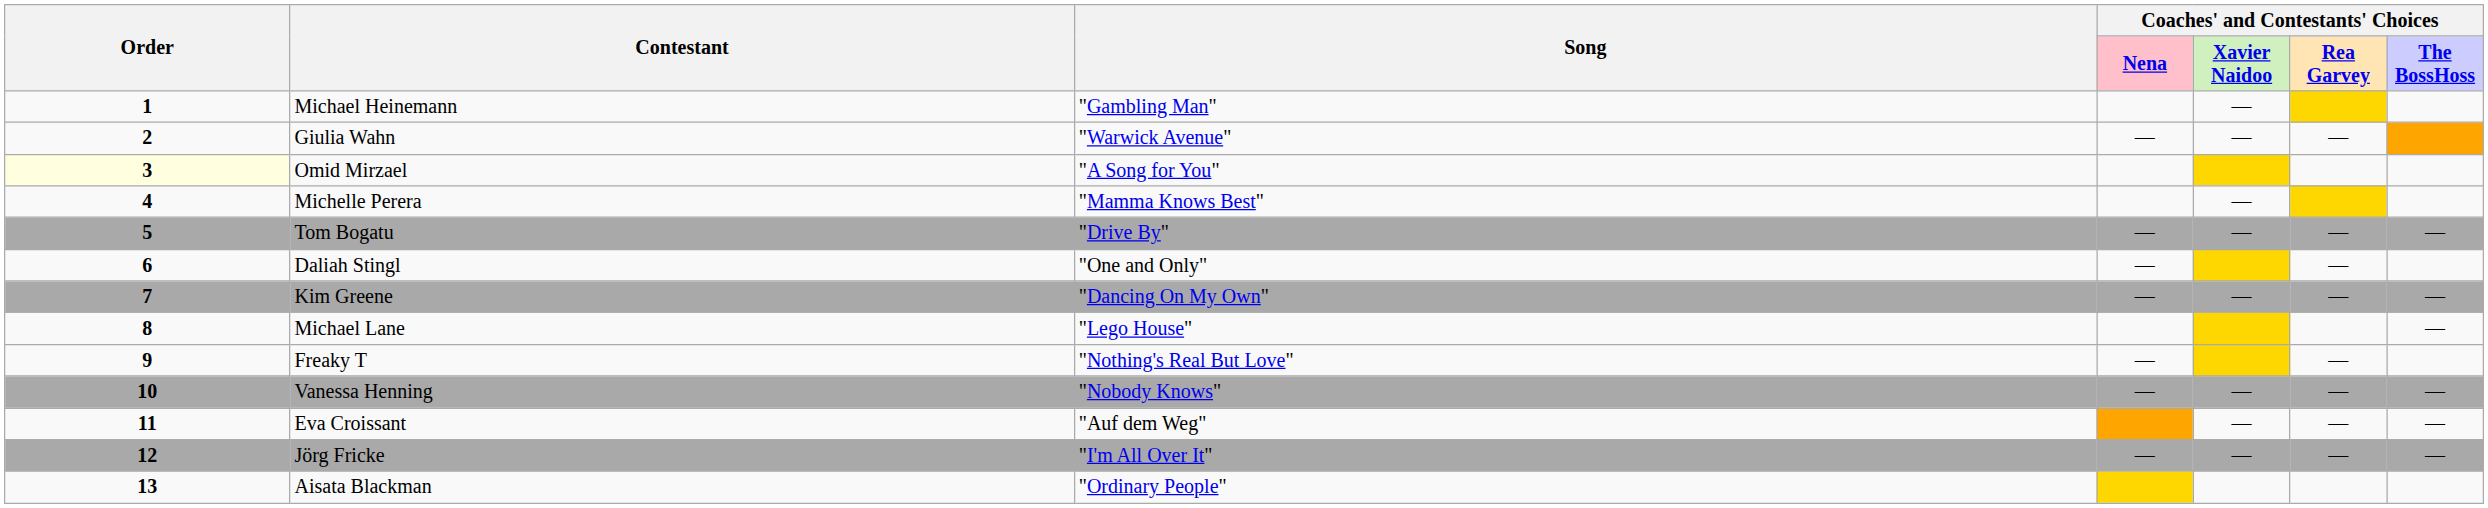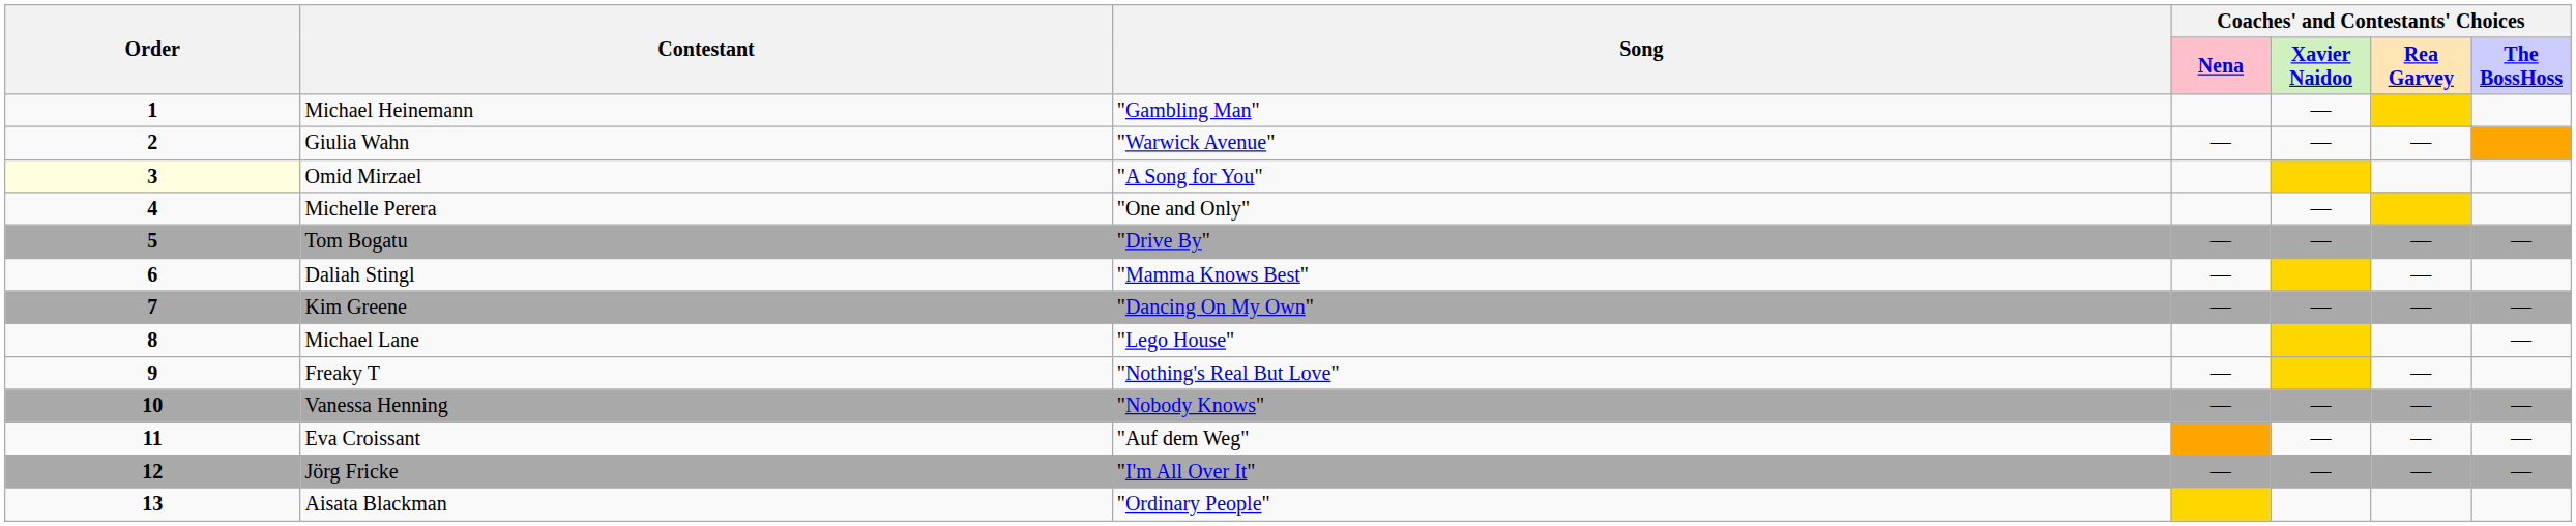 <table class="wikitable" style="width:100%;">
 <tr>
 <th rowspan=2>Order</th>
 <th rowspan=2>Contestant</th>
 <th rowspan=2>Song</th>
 <th colspan=4>Coaches' and Contestants' Choices</th>
 </tr>
 <tr>
 <th style="background-color:pink" width="70"><a href='#'>Nena</a></th>
 <th style="background-color:#d0f0c0" width="70"><a href='#'>Xavier Naidoo</a></th>
 <th style="background-color:#ffe5b4" width="70"><a href='#'>Rea Garvey</a></th>
 <th style="background-color:#ccf" width="70"><a href='#'>The BossHoss</a><br></th>
 </tr>
 <tr>
 <td align="center"><strong>1</strong></td>
 <td>Michael Heinemann</td>
 <td>"<a href='#'>Gambling Man</a>"</td>
 <td style=";text-align:center;"></td>
 <td align="center">—</td>
 <td style="background:gold;text-align:center;"></td>
 <td style=";text-align:center;"></td>
 </tr>
 <tr>
 <td align="center"><strong>2</strong></td>
 <td>Giulia Wahn</td>
 <td>"<a href='#'>Warwick Avenue</a>"</td>
 <td align="center">—</td>
 <td align="center">—</td>
 <td align="center">—</td>
 <td style="background:orange;text-align:center;"></td>
 </tr>
 <tr>
 <td align="center" style="background: lightyellow;"><strong>3</strong></td>
 <td>Omid Mirzael</td>
 <td>"<a href='#'>A Song for You</a>"</td>
 <td style=";text-align:center;"></td>
 <td style="background:gold;text-align:center;"></td>
 <td style=";text-align:center;"></td>
 <td style=";text-align:center;"></td>
 </tr>
 <tr>
 <td align="center"><strong>4</strong></td>
 <td>Michelle Perera</td>
-<td>"<a href='#'>Mamma Knows Best</a>"</td>
+<td>"One and Only"</td>
 <td style=";text-align:center;"></td>
 <td align="center">—</td>
 <td style="background:gold;text-align:center;"></td>
 <td style=";text-align:center;"></td>
 </tr>
 <tr bgcolor=darkgrey>
 <td align="center"><strong>5</strong></td>
 <td>Tom Bogatu</td>
 <td>"<a href='#'>Drive By</a>"</td>
 <td align="center">—</td>
 <td align="center">—</td>
 <td align="center">—</td>
 <td align="center">—</td>
 </tr>
 <tr>
 <td align="center"><strong>6</strong></td>
 <td>Daliah Stingl</td>
-<td>"One and Only"</td>
+<td>"<a href='#'>Mamma Knows Best</a>"</td>
 <td align="center">—</td>
 <td style="background:gold;text-align:center;"></td>
 <td align="center">—</td>
 <td style=";text-align:center;"></td>
 </tr>
 <tr bgcolor=darkgrey>
 <td align="center"><strong>7</strong></td>
 <td>Kim Greene</td>
 <td>"<a href='#'>Dancing On My Own</a>"</td>
 <td align="center">—</td>
 <td align="center">—</td>
 <td align="center">—</td>
 <td align="center">—</td>
 </tr>
 <tr>
 <td align="center"><strong>8</strong></td>
 <td>Michael Lane</td>
 <td>"<a href='#'>Lego House</a>"</td>
 <td style=";text-align:center;"></td>
 <td style="background:gold;text-align:center;"></td>
 <td style=";text-align:center;"></td>
 <td align="center">—</td>
 </tr>
 <tr>
 <td align="center"><strong>9</strong></td>
 <td>Freaky T</td>
 <td>"<a href='#'>Nothing's Real But Love</a>"</td>
 <td align="center">—</td>
 <td style="background:gold;text-align:center;"></td>
 <td align="center">—</td>
 <td style=";text-align:center;"></td>
 </tr>
 <tr bgcolor=darkgrey>
 <td align="center"><strong>10</strong></td>
 <td>Vanessa Henning</td>
 <td>"<a href='#'>Nobody Knows</a>"</td>
 <td align="center">—</td>
 <td align="center">—</td>
 <td align="center">—</td>
 <td align="center">—</td>
 </tr>
 <tr>
 <td align="center"><strong>11</strong></td>
 <td>Eva Croissant</td>
 <td>"Auf dem Weg"</td>
 <td style="background:orange;text-align:center;"></td>
 <td align="center">—</td>
 <td align="center">—</td>
 <td align="center">—</td>
 </tr>
 <tr bgcolor=darkgrey>
 <td align="center"><strong>12</strong></td>
 <td>Jörg Fricke</td>
 <td>"<a href='#'>I'm All Over It</a>"</td>
 <td align="center">—</td>
 <td align="center">—</td>
 <td align="center">—</td>
 <td align="center">—</td>
 </tr>
 <tr>
 <td align="center"><strong>13</strong></td>
 <td>Aisata Blackman</td>
 <td>"<a href='#'>Ordinary People</a>"</td>
 <td style="background:gold;text-align:center;"></td>
 <td style=";text-align:center;"></td>
 <td style=";text-align:center;"></td>
 <td style=";text-align:center;"></td>
 </tr>
 </table>
